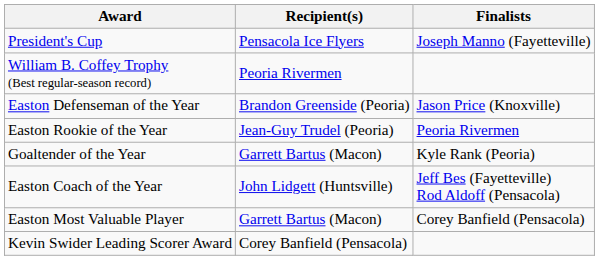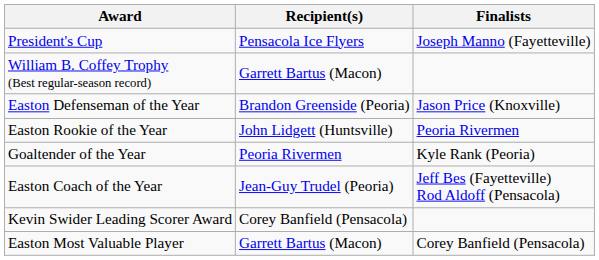 <table class="wikitable">
 <tr>
 <th>Award</th>
 <th>Recipient(s)</th>
 <th>Finalists</th>
 </tr>
 <tr>
 <td><a href='#'>President's Cup</a></td>
 <td><a href='#'>Pensacola Ice Flyers</a></td>
 <td><a href='#'>Joseph Manno</a> (Fayetteville)</td>
 </tr>
 <tr>
 <td><a href='#'>William B. Coffey Trophy</a><br><small>(Best regular-season record)</small></td>
-<td><a href='#'>Peoria Rivermen</a></td>
+<td><a href='#'>Garrett Bartus</a> (Macon)</td>
 <td></td>
 </tr>
 <tr>
 <td><a href='#'>Easton</a> Defenseman of the Year</td>
 <td><a href='#'>Brandon Greenside</a> (Peoria)</td>
 <td><a href='#'>Jason Price</a> (Knoxville)</td>
 </tr>
 <tr>
 <td>Easton Rookie of the Year</td>
-<td><a href='#'>Jean-Guy Trudel</a> (Peoria)</td>
+<td><a href='#'>John Lidgett</a> (Huntsville)</td>
 <td><a href='#'>Peoria Rivermen</a></td>
 </tr>
 <tr>
 <td>Goaltender of the Year</td>
-<td><a href='#'>Garrett Bartus</a> (Macon)</td>
+<td><a href='#'>Peoria Rivermen</a></td>
 <td>Kyle Rank (Peoria)</td>
 </tr>
 <tr>
 <td>Easton Coach of the Year</td>
-<td><a href='#'>John Lidgett</a> (Huntsville)</td>
+<td><a href='#'>Jean-Guy Trudel</a> (Peoria)</td>
 <td><a href='#'>Jeff Bes</a> (Fayetteville)<br><a href='#'>Rod Aldoff</a> (Pensacola)</td>
+</tr>
+<tr>
+<td>Kevin Swider Leading Scorer Award</td>
+<td>Corey Banfield (Pensacola)</td>
+<td></td>
 </tr>
 <tr>
 <td>Easton Most Valuable Player</td>
 <td><a href='#'>Garrett Bartus</a> (Macon)</td>
 <td>Corey Banfield (Pensacola)</td>
 </tr>
-<tr>
-<td>Kevin Swider Leading Scorer Award</td>
-<td>Corey Banfield (Pensacola)</td>
-<td></td>
-</tr>
 </table>
